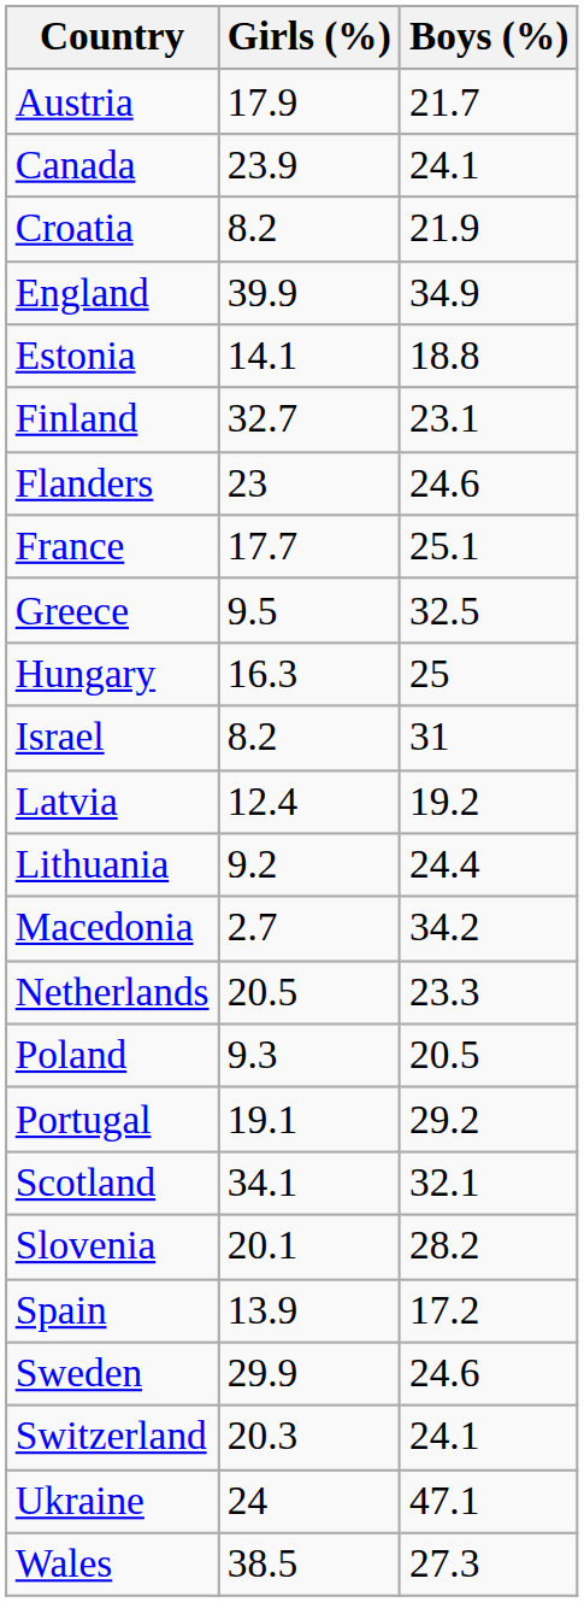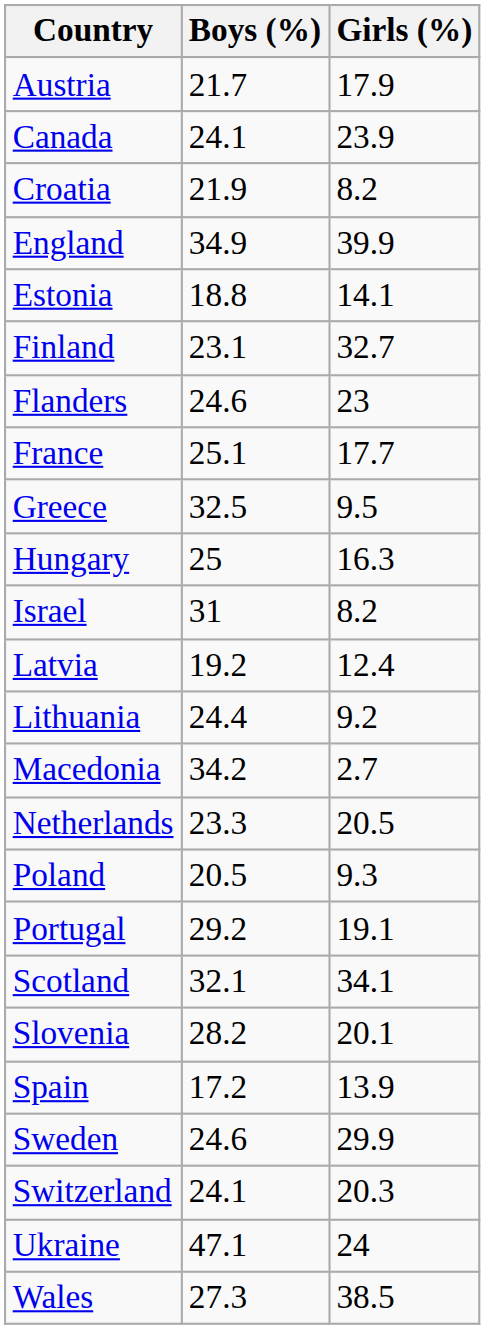 <table class="wikitable sortable floatright">
 <tr>
 <th>Country</th>
+<th>Boys (%)</th>
 <th>Girls (%)</th>
-<th>Boys (%)</th>
 </tr>
 <tr>
 <td><a href='#'>Austria</a></td>
+<td>21.7</td>
 <td>17.9</td>
-<td>21.7</td>
 </tr>
 <tr>
 <td><a href='#'>Canada</a></td>
+<td>24.1</td>
 <td>23.9</td>
-<td>24.1</td>
 </tr>
 <tr>
 <td><a href='#'>Croatia</a></td>
+<td>21.9</td>
 <td>8.2</td>
-<td>21.9</td>
 </tr>
 <tr>
 <td><a href='#'>England</a></td>
+<td>34.9</td>
 <td>39.9</td>
-<td>34.9</td>
 </tr>
 <tr>
 <td><a href='#'>Estonia</a></td>
+<td>18.8</td>
 <td>14.1</td>
-<td>18.8</td>
 </tr>
 <tr>
 <td><a href='#'>Finland</a></td>
+<td>23.1</td>
 <td>32.7</td>
-<td>23.1</td>
 </tr>
 <tr>
 <td><a href='#'>Flanders</a></td>
+<td>24.6</td>
 <td>23</td>
-<td>24.6</td>
 </tr>
 <tr>
 <td><a href='#'>France</a></td>
+<td>25.1</td>
 <td>17.7</td>
-<td>25.1</td>
 </tr>
 <tr>
 <td><a href='#'>Greece</a></td>
+<td>32.5</td>
 <td>9.5</td>
-<td>32.5</td>
 </tr>
 <tr>
 <td><a href='#'>Hungary</a></td>
+<td>25</td>
 <td>16.3</td>
-<td>25</td>
 </tr>
 <tr>
 <td><a href='#'>Israel</a></td>
+<td>31</td>
 <td>8.2</td>
-<td>31</td>
 </tr>
 <tr>
 <td><a href='#'>Latvia</a></td>
+<td>19.2</td>
 <td>12.4</td>
-<td>19.2</td>
 </tr>
 <tr>
 <td><a href='#'>Lithuania</a></td>
+<td>24.4</td>
 <td>9.2</td>
-<td>24.4</td>
 </tr>
 <tr>
 <td><a href='#'>Macedonia</a></td>
+<td>34.2</td>
 <td>2.7</td>
-<td>34.2</td>
 </tr>
 <tr>
 <td><a href='#'>Netherlands</a></td>
+<td>23.3</td>
 <td>20.5</td>
-<td>23.3</td>
 </tr>
 <tr>
 <td><a href='#'>Poland</a></td>
+<td>20.5</td>
 <td>9.3</td>
-<td>20.5</td>
 </tr>
 <tr>
 <td><a href='#'>Portugal</a></td>
+<td>29.2</td>
 <td>19.1</td>
-<td>29.2</td>
 </tr>
 <tr>
 <td><a href='#'>Scotland</a></td>
+<td>32.1</td>
 <td>34.1</td>
-<td>32.1</td>
 </tr>
 <tr>
 <td><a href='#'>Slovenia</a></td>
+<td>28.2</td>
 <td>20.1</td>
-<td>28.2</td>
 </tr>
 <tr>
 <td><a href='#'>Spain</a></td>
+<td>17.2</td>
 <td>13.9</td>
-<td>17.2</td>
 </tr>
 <tr>
 <td><a href='#'>Sweden</a></td>
+<td>24.6</td>
 <td>29.9</td>
-<td>24.6</td>
 </tr>
 <tr>
 <td><a href='#'>Switzerland</a></td>
+<td>24.1</td>
 <td>20.3</td>
-<td>24.1</td>
 </tr>
 <tr>
 <td><a href='#'>Ukraine</a></td>
+<td>47.1</td>
 <td>24</td>
-<td>47.1</td>
 </tr>
 <tr>
 <td><a href='#'>Wales</a></td>
+<td>27.3</td>
 <td>38.5</td>
-<td>27.3</td>
 </tr>
 </table>
